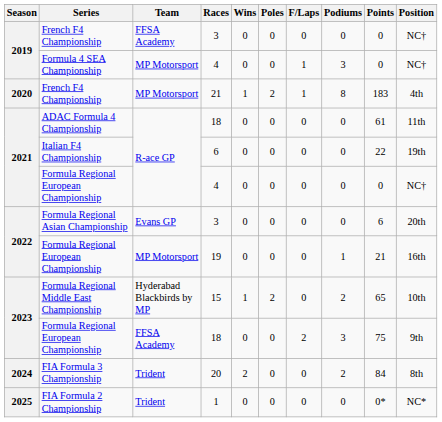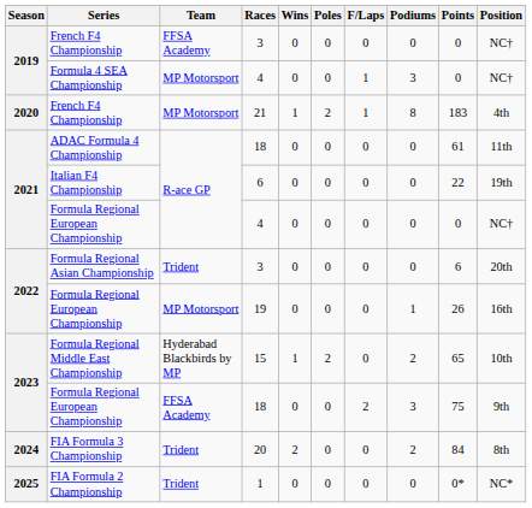 <table class="wikitable" style="font-size: 90%; text-align:center;">
 <tr>
 <th>Season</th>
 <th>Series</th>
 <th>Team</th>
 <th>Races</th>
 <th>Wins</th>
 <th>Poles</th>
 <th>F/Laps</th>
 <th>Podiums</th>
 <th>Points</th>
 <th>Position</th>
 </tr>
 <tr>
 <th rowspan="2">2019</th>
 <td style="text-align:left;"><a href='#'>French F4 Championship</a></td>
 <td style="text-align:left;"><a href='#'>FFSA Academy</a></td>
 <td>3</td>
 <td>0</td>
 <td>0</td>
 <td>0</td>
 <td>0</td>
 <td>0</td>
 <td>NC†</td>
 </tr>
 <tr>
 <td style="text-align:left;"><a href='#'>Formula 4 SEA Championship</a></td>
 <td style="text-align:left;"><a href='#'>MP Motorsport</a></td>
 <td>4</td>
 <td>0</td>
 <td>0</td>
 <td>1</td>
 <td>3</td>
 <td>0</td>
 <td>NC†</td>
 </tr>
 <tr>
 <th>2020</th>
 <td style="text-align:left;"><a href='#'>French F4 Championship</a></td>
 <td style="text-align:left;"><a href='#'>MP Motorsport</a></td>
 <td>21</td>
 <td>1</td>
 <td>2</td>
 <td>1</td>
 <td>8</td>
 <td>183</td>
 <td>4th</td>
 </tr>
 <tr>
 <th rowspan="3">2021</th>
 <td style="text-align:left;"><a href='#'>ADAC Formula 4 Championship</a></td>
 <td style="text-align:left;" rowspan="3"><a href='#'>R-ace GP</a></td>
 <td>18</td>
 <td>0</td>
 <td>0</td>
 <td>0</td>
 <td>0</td>
 <td>61</td>
 <td>11th</td>
 </tr>
 <tr>
 <td style="text-align:left;"><a href='#'>Italian F4 Championship</a></td>
 <td>6</td>
 <td>0</td>
 <td>0</td>
 <td>0</td>
 <td>0</td>
 <td>22</td>
 <td>19th</td>
 </tr>
 <tr>
 <td style="text-align:left;"><a href='#'>Formula Regional European Championship</a></td>
 <td>4</td>
 <td>0</td>
 <td>0</td>
 <td>0</td>
 <td>0</td>
 <td>0</td>
 <td>NC†</td>
 </tr>
 <tr>
 <th rowspan="2">2022</th>
 <td style="text-align:left;"><a href='#'>Formula Regional Asian Championship</a></td>
-<td style="text-align:left;"><a href='#'>Evans GP</a></td>
+<td style="text-align:left;"><a href='#'>Trident</a></td>
 <td>3</td>
 <td>0</td>
 <td>0</td>
 <td>0</td>
 <td>0</td>
 <td>6</td>
 <td>20th</td>
 </tr>
 <tr>
 <td style="text-align:left;"><a href='#'>Formula Regional European Championship</a></td>
 <td style="text-align:left;"><a href='#'>MP Motorsport</a></td>
 <td>19</td>
 <td>0</td>
 <td>0</td>
 <td>0</td>
 <td>1</td>
-<td>21</td>
+<td>26</td>
 <td>16th</td>
 </tr>
 <tr>
 <th rowspan="2">2023</th>
 <td style="text-align:left;"><a href='#'>Formula Regional Middle East Championship</a></td>
 <td style="text-align:left;">Hyderabad Blackbirds by <a href='#'>MP</a></td>
 <td>15</td>
 <td>1</td>
 <td>2</td>
 <td>0</td>
 <td>2</td>
 <td>65</td>
 <td>10th</td>
 </tr>
 <tr>
 <td style="text-align:left;"><a href='#'>Formula Regional European Championship</a></td>
 <td style="text-align:left;"><a href='#'>FFSA Academy</a></td>
 <td>18</td>
 <td>0</td>
 <td>0</td>
 <td>2</td>
 <td>3</td>
 <td>75</td>
 <td>9th</td>
 </tr>
 <tr>
 <th>2024</th>
 <td style="text-align:left;"><a href='#'>FIA Formula 3 Championship</a></td>
 <td style="text-align:left;"><a href='#'>Trident</a></td>
 <td>20</td>
 <td>2</td>
 <td>0</td>
 <td>0</td>
 <td>2</td>
 <td>84</td>
 <td>8th</td>
 </tr>
 <tr>
 <th>2025</th>
 <td style="text-align:left;"><a href='#'>FIA Formula 2 Championship</a></td>
 <td style="text-align:left;"><a href='#'>Trident</a></td>
 <td>1</td>
 <td>0</td>
 <td>0</td>
 <td>0</td>
 <td>0</td>
 <td>0*</td>
 <td>NC*</td>
 </tr>
 </table>
